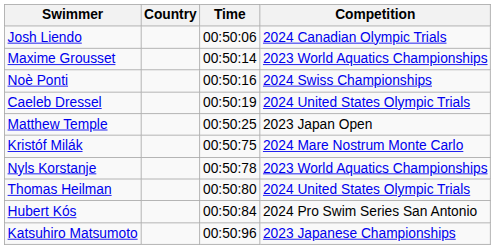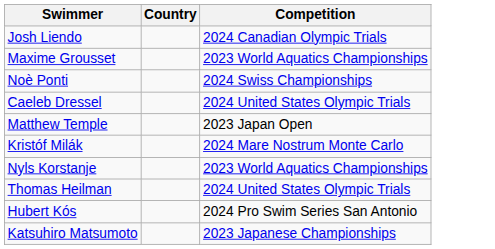 <table class="wikitable sortable mw-collapsible">
 <tr>
 <th scope="col">Swimmer</th>
 <th scope="col">Country</th>
-<th scope="col">Time</th>
 <th scope="col">Competition</th>
 </tr>
 <tr>
 <td><a href='#'>Josh Liendo</a></td>
 <td></td>
-<td>00:50:06</td>
 <td><a href='#'>2024 Canadian Olympic Trials</a></td>
 </tr>
 <tr>
 <td><a href='#'>Maxime Grousset</a></td>
 <td></td>
-<td>00:50:14</td>
 <td><a href='#'>2023 World Aquatics Championships</a></td>
 </tr>
 <tr>
 <td><a href='#'>Noè Ponti</a></td>
 <td></td>
-<td>00:50:16</td>
 <td><a href='#'>2024 Swiss Championships</a></td>
 </tr>
 <tr>
 <td><a href='#'>Caeleb Dressel</a></td>
 <td></td>
-<td>00:50:19</td>
 <td><a href='#'>2024 United States Olympic Trials</a></td>
 </tr>
 <tr>
 <td><a href='#'>Matthew Temple</a></td>
 <td></td>
-<td>00:50:25</td>
 <td>2023 Japan Open</td>
 </tr>
 <tr>
 <td><a href='#'>Kristóf Milák</a></td>
 <td></td>
-<td>00:50:75</td>
 <td><a href='#'>2024 Mare Nostrum Monte Carlo</a></td>
 </tr>
 <tr>
 <td><a href='#'>Nyls Korstanje</a></td>
 <td></td>
-<td>00:50:78</td>
 <td><a href='#'>2023 World Aquatics Championships</a></td>
 </tr>
 <tr>
 <td><a href='#'>Thomas Heilman</a></td>
 <td></td>
-<td>00:50:80</td>
 <td><a href='#'>2024 United States Olympic Trials</a></td>
 </tr>
 <tr>
 <td><a href='#'>Hubert Kós</a></td>
 <td></td>
-<td>00:50:84</td>
 <td>2024 Pro Swim Series San Antonio</td>
 </tr>
 <tr>
 <td><a href='#'>Katsuhiro Matsumoto</a></td>
 <td></td>
-<td>00:50:96</td>
 <td><a href='#'>2023 Japanese Championships</a></td>
 </tr>
 </table>
